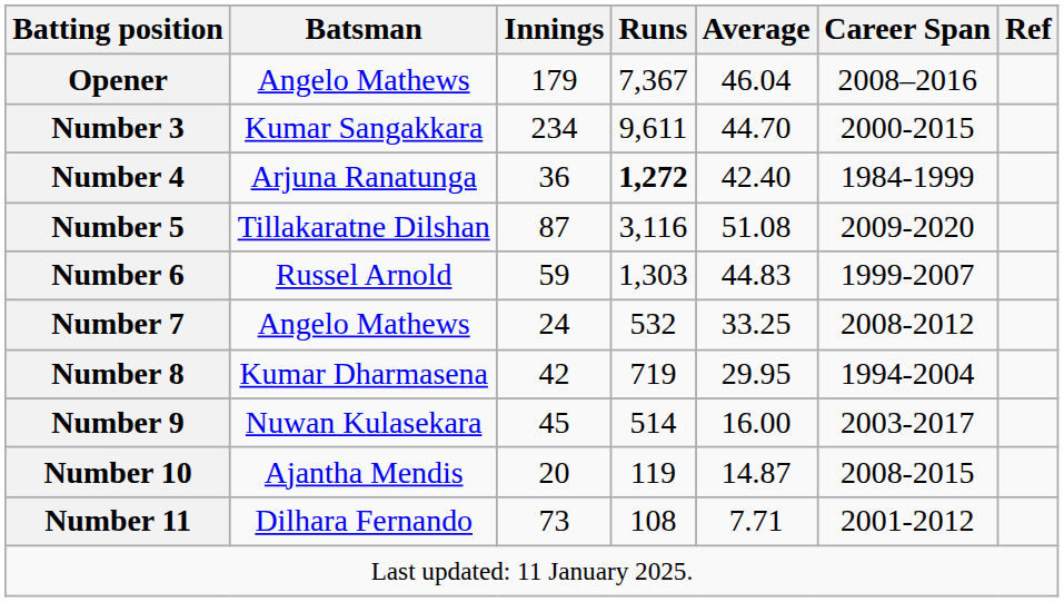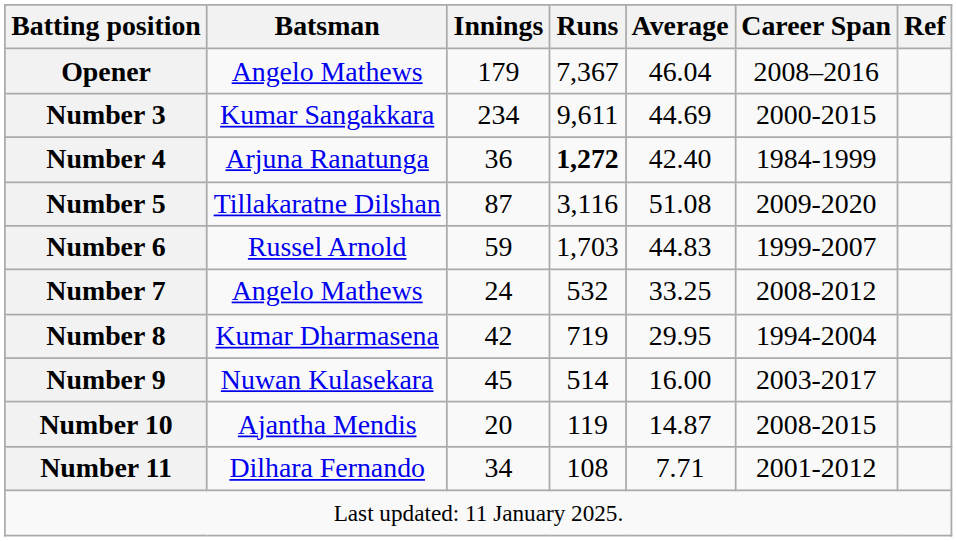 <table class="wikitable sortable" style="text-align:center;">
 <tr>
 <th scope="col">Batting position</th>
 <th scope="col">Batsman</th>
 <th scope="col">Innings</th>
 <th scope="col">Runs</th>
 <th scope="col">Average</th>
 <th scope="col">Career Span</th>
 <th scope="col">Ref</th>
 </tr>
 <tr>
 <th scope="row">Opener</th>
 <td><a href='#'>Angelo Mathews</a></td>
 <td>179</td>
 <td>7,367</td>
 <td>46.04</td>
 <td>2008–2016</td>
 <td></td>
 </tr>
 <tr>
 <th scope="row">Number 3</th>
 <td><a href='#'>Kumar Sangakkara</a></td>
 <td>234</td>
 <td>9,611</td>
-<td>44.70</td>
+<td>44.69</td>
 <td>2000-2015</td>
 <td></td>
 </tr>
 <tr>
 <th scope="row">Number 4</th>
 <td><a href='#'>Arjuna Ranatunga</a></td>
 <td>36</td>
 <td><strong>1,272</strong></td>
 <td>42.40</td>
 <td>1984-1999</td>
 <td></td>
 </tr>
 <tr>
 <th scope="row">Number 5</th>
 <td><a href='#'>Tillakaratne Dilshan</a> </td>
 <td>87</td>
 <td>3,116</td>
 <td>51.08</td>
 <td>2009-2020</td>
 <td></td>
 </tr>
 <tr>
 <th scope="row">Number 6</th>
 <td><a href='#'>Russel Arnold</a></td>
 <td>59</td>
-<td>1,303</td>
+<td>1,703</td>
 <td>44.83</td>
 <td>1999-2007</td>
 <td></td>
 </tr>
 <tr>
 <th scope="row">Number 7</th>
 <td><a href='#'>Angelo Mathews</a></td>
 <td>24</td>
 <td>532</td>
 <td>33.25</td>
 <td>2008-2012</td>
 <td></td>
 </tr>
 <tr>
 <th scope="row">Number 8</th>
 <td><a href='#'>Kumar Dharmasena</a></td>
 <td>42</td>
 <td>719</td>
 <td>29.95</td>
 <td>1994-2004</td>
 <td></td>
 </tr>
 <tr>
 <th scope="row">Number 9</th>
 <td><a href='#'>Nuwan Kulasekara</a></td>
 <td>45</td>
 <td>514</td>
 <td>16.00</td>
 <td>2003-2017</td>
 <td></td>
 </tr>
 <tr>
 <th scope="row">Number 10</th>
 <td><a href='#'>Ajantha Mendis</a></td>
 <td>20</td>
 <td>119</td>
 <td>14.87</td>
 <td>2008-2015</td>
 <td></td>
 </tr>
 <tr>
 <th scope="row">Number 11</th>
 <td><a href='#'>Dilhara Fernando</a></td>
-<td>73</td>
+<td>34</td>
 <td>108</td>
 <td>7.71</td>
 <td>2001-2012</td>
 <td></td>
 </tr>
 <tr>
 <td colspan=7><small>Last updated: 11 January 2025.</small></td>
 </tr>
 </table>
